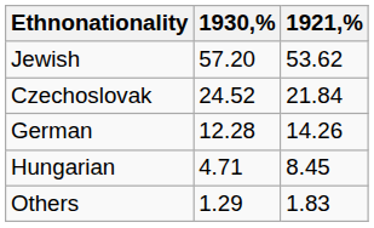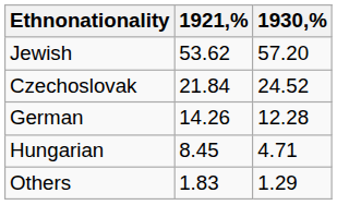 <table class="wikitable" border="1">
 <tr>
 <th>Ethnonationality</th>
+<th>1921,%</th>
 <th>1930,%</th>
-<th>1921,%</th>
 </tr>
 <tr>
 <td>Jewish</td>
+<td>53.62</td>
 <td>57.20</td>
-<td>53.62</td>
 </tr>
 <tr>
 <td>Czechoslovak</td>
+<td>21.84</td>
 <td>24.52</td>
-<td>21.84</td>
 </tr>
 <tr>
 <td>German</td>
+<td>14.26</td>
 <td>12.28</td>
-<td>14.26</td>
 </tr>
 <tr>
 <td>Hungarian</td>
+<td>8.45</td>
 <td>4.71</td>
-<td>8.45</td>
 </tr>
 <tr>
 <td>Others</td>
+<td>1.83</td>
 <td>1.29</td>
-<td>1.83</td>
 </tr>
 </table>
